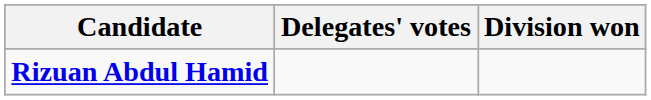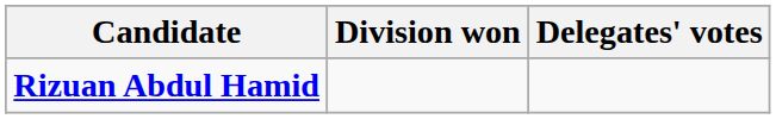 <table class=wikitable>
 <tr>
 <th>Candidate</th>
+<th>Division won</th>
 <th>Delegates' votes</th>
-<th>Division won</th>
 </tr>
 <tr>
 <td><strong><a href='#'>Rizuan Abdul Hamid</a></strong></td>
 <td></td>
 <td></td>
 </tr>
 </table>
